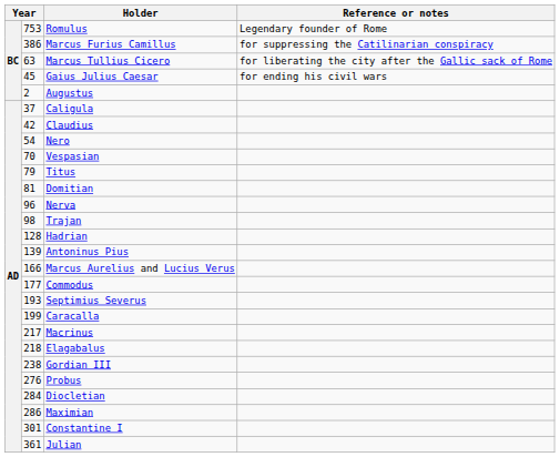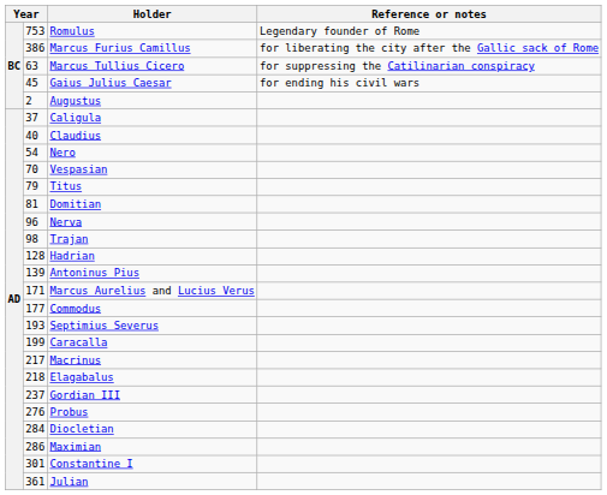 <table class="wikitable">
 <tr>
 <th colspan=2>Year</th>
 <th>Holder</th>
 <th>Reference or notes</th>
 </tr>
 <tr>
 <th rowspan=5>BC</th>
 <td>753</td>
 <td><a href='#'>Romulus</a></td>
 <td>Legendary founder of Rome</td>
 </tr>
 <tr>
 <td>386</td>
 <td><a href='#'>Marcus Furius Camillus</a></td>
-<td>for suppressing the <a href='#'>Catilinarian conspiracy</a></td>
+<td>for liberating the city after the <a href='#'>Gallic sack of Rome</a></td>
 </tr>
 <tr>
 <td>63</td>
 <td><a href='#'>Marcus Tullius Cicero</a></td>
-<td>for liberating the city after the <a href='#'>Gallic sack of Rome</a></td>
+<td>for suppressing the <a href='#'>Catilinarian conspiracy</a></td>
 </tr>
 <tr>
 <td>45</td>
 <td><a href='#'>Gaius Julius Caesar</a></td>
 <td>for ending his civil wars</td>
 </tr>
 <tr>
 <td>2</td>
 <td><a href='#'>Augustus</a></td>
 <td></td>
 </tr>
 <tr>
 <th rowspan=22>AD</th>
 <td>37</td>
 <td><a href='#'>Caligula</a></td>
 <td></td>
 </tr>
 <tr>
-<td>42</td>
+<td>40</td>
 <td><a href='#'>Claudius</a></td>
 <td></td>
 </tr>
 <tr>
 <td>54</td>
 <td><a href='#'>Nero</a></td>
 <td></td>
 </tr>
 <tr>
 <td>70</td>
 <td><a href='#'>Vespasian</a></td>
 <td></td>
 </tr>
 <tr>
 <td>79</td>
 <td><a href='#'>Titus</a></td>
 <td></td>
 </tr>
 <tr>
 <td>81</td>
 <td><a href='#'>Domitian</a></td>
 <td></td>
 </tr>
 <tr>
 <td>96</td>
 <td><a href='#'>Nerva</a></td>
 <td></td>
 </tr>
 <tr>
 <td>98</td>
 <td><a href='#'>Trajan</a></td>
 <td></td>
 </tr>
 <tr>
 <td>128</td>
 <td><a href='#'>Hadrian</a></td>
 <td></td>
 </tr>
 <tr>
 <td>139</td>
 <td><a href='#'>Antoninus Pius</a></td>
 <td></td>
 </tr>
 <tr>
-<td>166</td>
+<td>171</td>
 <td><a href='#'>Marcus Aurelius</a> and <a href='#'>Lucius Verus</a></td>
 <td></td>
 </tr>
 <tr>
 <td>177</td>
 <td><a href='#'>Commodus</a></td>
 <td></td>
 </tr>
 <tr>
 <td>193</td>
 <td><a href='#'>Septimius Severus</a></td>
 <td></td>
 </tr>
 <tr>
 <td>199</td>
 <td><a href='#'>Caracalla</a></td>
 <td></td>
 </tr>
 <tr>
 <td>217</td>
 <td><a href='#'>Macrinus</a></td>
 <td></td>
 </tr>
 <tr>
 <td>218</td>
 <td><a href='#'>Elagabalus</a></td>
 <td></td>
 </tr>
 <tr>
-<td>238</td>
+<td>237</td>
 <td><a href='#'>Gordian III</a></td>
 <td></td>
 </tr>
 <tr>
 <td>276</td>
 <td><a href='#'>Probus</a></td>
 <td></td>
 </tr>
 <tr>
 <td>284</td>
 <td><a href='#'>Diocletian</a></td>
 <td></td>
 </tr>
 <tr>
 <td>286</td>
 <td><a href='#'>Maximian</a></td>
 <td></td>
 </tr>
 <tr>
 <td>301</td>
 <td><a href='#'>Constantine I</a></td>
 <td></td>
 </tr>
 <tr>
 <td>361</td>
 <td><a href='#'>Julian</a></td>
 <td></td>
 </tr>
 </table>
